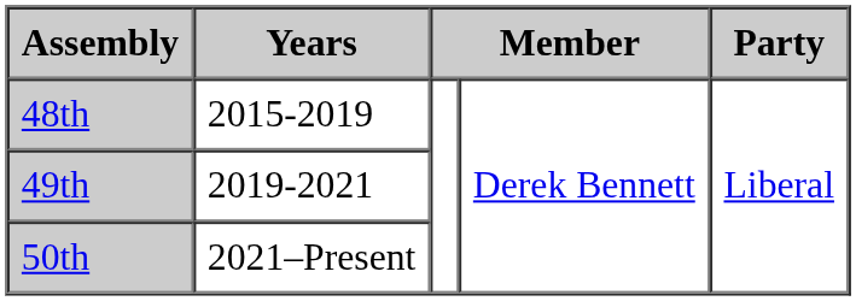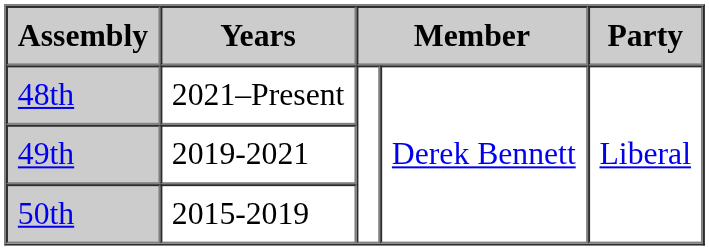 <table border=1 cellpadding=5 cellspacing=0>
 <tr bgcolor="CCCCCC">
 <th>Assembly</th>
 <th>Years</th>
 <th colspan="2">Member</th>
 <th>Party</th>
 </tr>
 <tr>
 <td bgcolor="CCCCCC"><a href='#'>48th</a></td>
-<td>2015-2019</td>
+<td>2021–Present</td>
 <td rowspan="3" ></td>
 <td rowspan="3"><a href='#'>Derek Bennett</a></td>
 <td rowspan="3"><a href='#'>Liberal</a></td>
 </tr>
 <tr>
 <td bgcolor="CCCCCC"><a href='#'>49th</a></td>
 <td>2019-2021</td>
 </tr>
 <tr>
 <td bgcolor="CCCCCC"><a href='#'>50th</a></td>
-<td>2021–Present</td>
+<td>2015-2019</td>
 </tr>
 </table>
